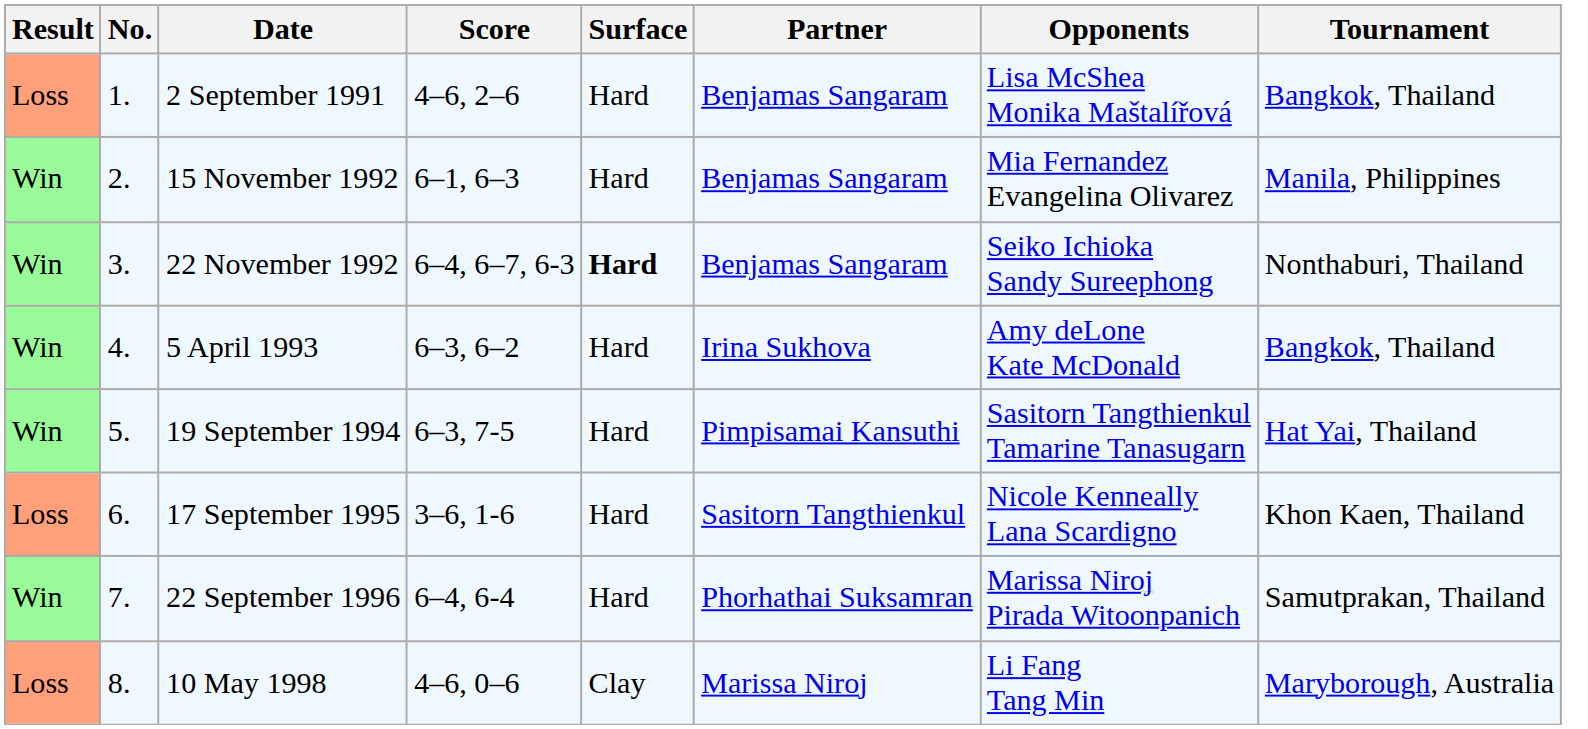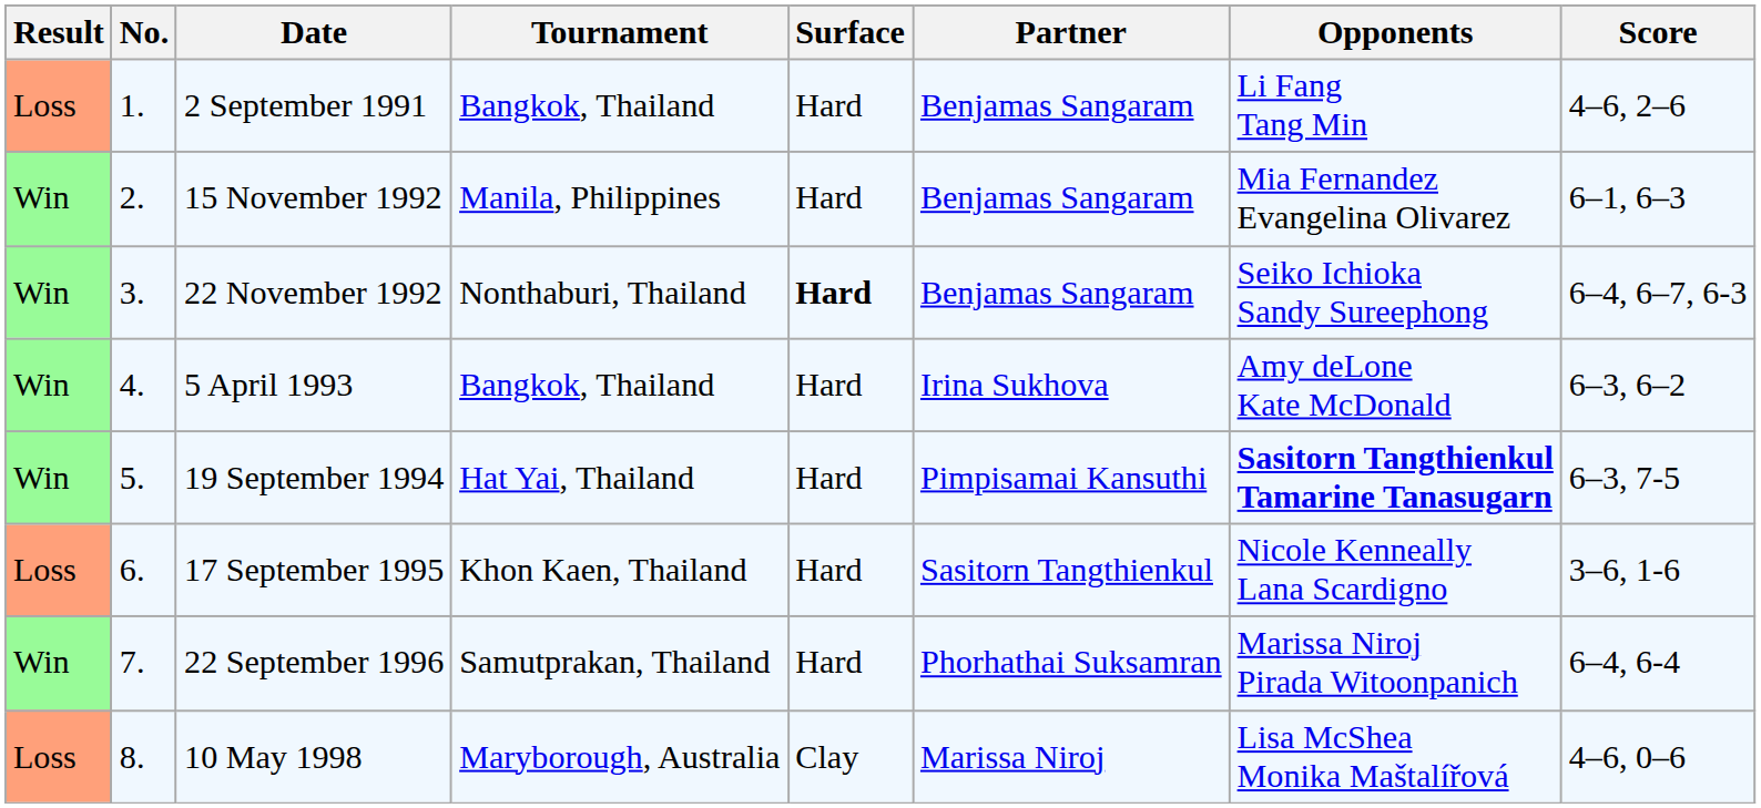 <table class="wikitable" style="font-size:97%">
 <tr>
 <th>Result</th>
 <th>No.</th>
 <th>Date</th>
-<th>Score</th>
+<th>Tournament</th>
 <th>Surface</th>
 <th>Partner</th>
 <th>Opponents</th>
-<th>Tournament</th>
+<th>Score</th>
 </tr>
 <tr style="background:#f0f8ff;">
 <td style="background:#ffa07a;">Loss</td>
 <td>1.</td>
 <td>2 September 1991</td>
-<td>4–6, 2–6</td>
+<td><a href='#'>Bangkok</a>, Thailand</td>
 <td>Hard</td>
 <td> <a href='#'>Benjamas Sangaram</a></td>
-<td> <a href='#'>Lisa McShea</a> <br>  <a href='#'>Monika Maštalířová</a></td>
-<td><a href='#'>Bangkok</a>, Thailand</td>
+<td> <a href='#'>Li Fang</a> <br>  <a href='#'>Tang Min</a></td>
+<td>4–6, 2–6</td>
 </tr>
 <tr style="background:#f0f8ff;">
 <td style="background:#98fb98;">Win</td>
 <td>2.</td>
 <td>15 November 1992</td>
-<td>6–1, 6–3</td>
+<td><a href='#'>Manila</a>, Philippines</td>
 <td>Hard</td>
 <td> <a href='#'>Benjamas Sangaram</a></td>
 <td> <a href='#'>Mia Fernandez</a> <br>  Evangelina Olivarez</td>
-<td><a href='#'>Manila</a>, Philippines</td>
+<td>6–1, 6–3</td>
 </tr>
 <tr style="background:#f0f8ff;">
 <td style="background:#98fb98;">Win</td>
 <td>3.</td>
 <td>22 November 1992</td>
-<td>6–4, 6–7, 6-3</td>
+<td>Nonthaburi, Thailand</td>
 <td><strong>Hard</strong></td>
 <td> <a href='#'>Benjamas Sangaram</a></td>
 <td> <a href='#'>Seiko Ichioka</a> <br>  <a href='#'>Sandy Sureephong</a></td>
-<td>Nonthaburi, Thailand</td>
+<td>6–4, 6–7, 6-3</td>
 </tr>
 <tr style="background:#f0f8ff;">
 <td style="background:#98fb98;">Win</td>
 <td>4.</td>
 <td>5 April 1993</td>
-<td>6–3, 6–2</td>
+<td><a href='#'>Bangkok</a>, Thailand</td>
 <td>Hard</td>
 <td> <a href='#'>Irina Sukhova</a></td>
 <td> <a href='#'>Amy deLone</a> <br>  <a href='#'>Kate McDonald</a></td>
-<td><a href='#'>Bangkok</a>, Thailand</td>
+<td>6–3, 6–2</td>
 </tr>
 <tr style="background:#f0f8ff;">
 <td style="background:#98fb98;">Win</td>
 <td>5.</td>
 <td>19 September 1994</td>
-<td>6–3, 7-5</td>
+<td><a href='#'>Hat Yai</a>, Thailand</td>
 <td>Hard</td>
 <td> <a href='#'>Pimpisamai Kansuthi</a></td>
-<td> <a href='#'>Sasitorn Tangthienkul</a> <br>  <a href='#'>Tamarine Tanasugarn</a></td>
-<td><a href='#'>Hat Yai</a>, Thailand</td>
+<td><strong> <a href='#'>Sasitorn Tangthienkul</a> <br>  <a href='#'>Tamarine Tanasugarn</a></strong></td>
+<td>6–3, 7-5</td>
 </tr>
 <tr style="background:#f0f8ff;">
 <td style="background:#ffa07a;">Loss</td>
 <td>6.</td>
 <td>17 September 1995</td>
-<td>3–6, 1-6</td>
+<td>Khon Kaen, Thailand</td>
 <td>Hard</td>
 <td> <a href='#'>Sasitorn Tangthienkul</a></td>
 <td> <a href='#'>Nicole Kenneally</a> <br>  <a href='#'>Lana Scardigno</a></td>
-<td>Khon Kaen, Thailand</td>
+<td>3–6, 1-6</td>
 </tr>
 <tr style="background:#f0f8ff;">
 <td style="background:#98fb98;">Win</td>
 <td>7.</td>
 <td>22 September 1996</td>
-<td>6–4, 6-4</td>
+<td>Samutprakan, Thailand</td>
 <td>Hard</td>
 <td> <a href='#'>Phorhathai Suksamran</a></td>
 <td> <a href='#'>Marissa Niroj</a> <br>  <a href='#'>Pirada Witoonpanich</a></td>
-<td>Samutprakan, Thailand</td>
+<td>6–4, 6-4</td>
 </tr>
 <tr style="background:#f0f8ff;">
 <td style="background:#ffa07a;">Loss</td>
 <td>8.</td>
 <td>10 May 1998</td>
-<td>4–6, 0–6</td>
+<td><a href='#'>Maryborough</a>, Australia</td>
 <td>Clay</td>
 <td> <a href='#'>Marissa Niroj</a></td>
-<td> <a href='#'>Li Fang</a> <br>  <a href='#'>Tang Min</a></td>
-<td><a href='#'>Maryborough</a>, Australia</td>
+<td> <a href='#'>Lisa McShea</a> <br>  <a href='#'>Monika Maštalířová</a></td>
+<td>4–6, 0–6</td>
 </tr>
 </table>
